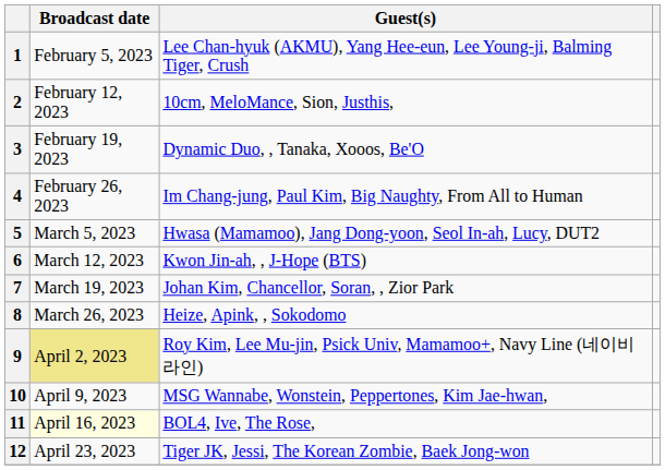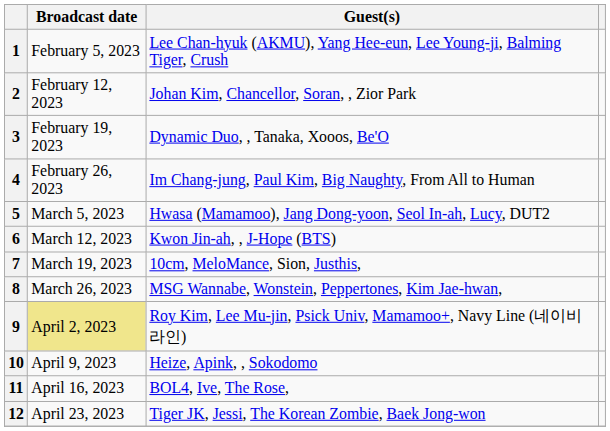 <table class="wikitable">
 <tr>
 <th></th>
 <th>Broadcast date</th>
 <th>Guest(s)</th>
 <th></th>
 </tr>
 <tr>
 <th>1</th>
 <td>February 5, 2023</td>
 <td><a href='#'>Lee Chan-hyuk</a> (<a href='#'>AKMU</a>), <a href='#'>Yang Hee-eun</a>, <a href='#'>Lee Young-ji</a>, <a href='#'>Balming Tiger</a>, <a href='#'>Crush</a></td>
 <td style="text-align:center"></td>
 </tr>
 <tr>
 <th>2</th>
 <td>February 12, 2023</td>
-<td><a href='#'>10cm</a>, <a href='#'>MeloMance</a>, Sion, <a href='#'>Justhis</a>, </td>
+<td><a href='#'>Johan Kim</a>, <a href='#'>Chancellor</a>, <a href='#'>Soran</a>, , Zior Park</td>
 <td style="text-align:center"></td>
 </tr>
 <tr>
 <th>3</th>
 <td>February 19, 2023</td>
 <td><a href='#'>Dynamic Duo</a>, , Tanaka, Xooos, <a href='#'>Be'O</a></td>
 <td style="text-align:center"></td>
 </tr>
 <tr>
 <th>4</th>
 <td>February 26, 2023</td>
 <td><a href='#'>Im Chang-jung</a>, <a href='#'>Paul Kim</a>, <a href='#'>Big Naughty</a>, From All to Human</td>
 <td style="text-align:center"></td>
 </tr>
 <tr>
 <th>5</th>
 <td>March 5, 2023</td>
 <td><a href='#'>Hwasa</a> (<a href='#'>Mamamoo</a>), <a href='#'>Jang Dong-yoon</a>, <a href='#'>Seol In-ah</a>, <a href='#'>Lucy</a>, DUT2</td>
 <td style="text-align:center"></td>
 </tr>
 <tr>
 <th>6</th>
 <td>March 12, 2023</td>
 <td><a href='#'>Kwon Jin-ah</a>, , <a href='#'>J-Hope</a> (<a href='#'>BTS</a>)</td>
 <td style="text-align:center"></td>
 </tr>
 <tr>
 <th>7</th>
 <td>March 19, 2023</td>
-<td><a href='#'>Johan Kim</a>, <a href='#'>Chancellor</a>, <a href='#'>Soran</a>, , Zior Park</td>
+<td><a href='#'>10cm</a>, <a href='#'>MeloMance</a>, Sion, <a href='#'>Justhis</a>, </td>
 <td style="text-align:center"></td>
 </tr>
 <tr>
 <th>8</th>
 <td>March 26, 2023</td>
-<td><a href='#'>Heize</a>, <a href='#'>Apink</a>, , <a href='#'>Sokodomo</a></td>
+<td><a href='#'>MSG Wannabe</a>, <a href='#'>Wonstein</a>, <a href='#'>Peppertones</a>, <a href='#'>Kim Jae-hwan</a>, </td>
 <td style="text-align:center"></td>
 </tr>
 <tr>
 <th>9</th>
 <td style="background: khaki;">April 2, 2023</td>
 <td><a href='#'>Roy Kim</a>, <a href='#'>Lee Mu-jin</a>, <a href='#'>Psick Univ</a>, <a href='#'>Mamamoo+</a>, Navy Line (네이비라인)</td>
 <td style="text-align:center"></td>
 </tr>
 <tr>
 <th>10</th>
 <td>April 9, 2023</td>
-<td><a href='#'>MSG Wannabe</a>, <a href='#'>Wonstein</a>, <a href='#'>Peppertones</a>, <a href='#'>Kim Jae-hwan</a>, </td>
+<td><a href='#'>Heize</a>, <a href='#'>Apink</a>, , <a href='#'>Sokodomo</a></td>
 <td style="text-align:center"></td>
 </tr>
 <tr>
 <th>11</th>
-<td style="background: lightyellow;">April 16, 2023</td>
+<td>April 16, 2023</td>
 <td><a href='#'>BOL4</a>, <a href='#'>Ive</a>, <a href='#'>The Rose</a>, </td>
 <td style="text-align:center"></td>
 </tr>
 <tr>
 <th>12</th>
 <td>April 23, 2023</td>
 <td><a href='#'>Tiger JK</a>, <a href='#'>Jessi</a>, <a href='#'>The Korean Zombie</a>, <a href='#'>Baek Jong-won</a></td>
 <td style="text-align:center"></td>
 </tr>
 <tr>
 </tr>
 </table>
